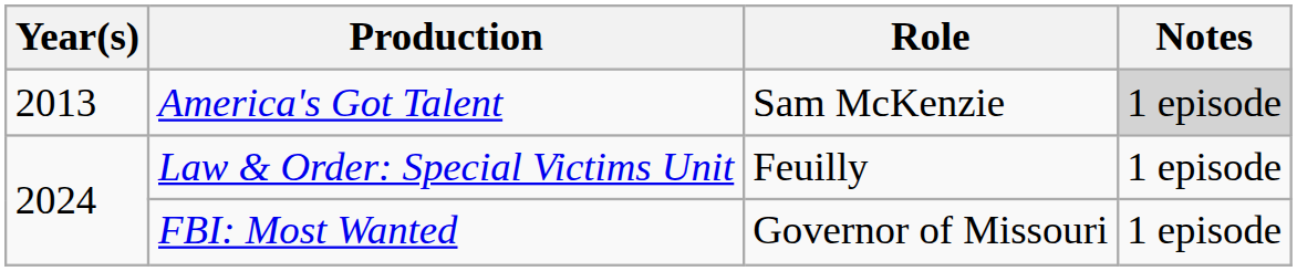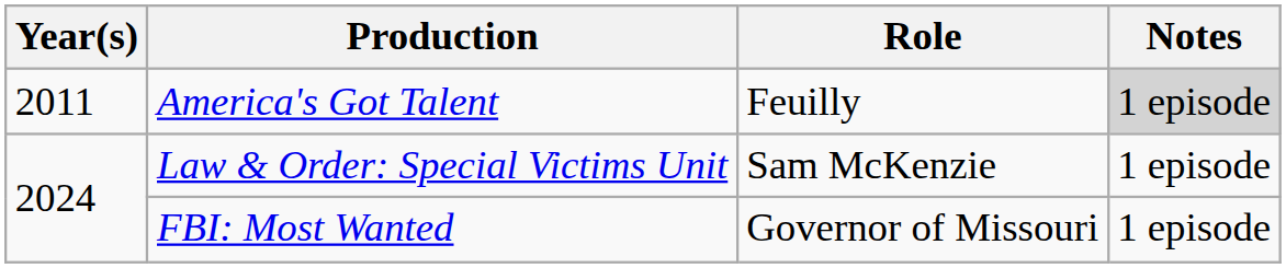 <table class="wikitable">
 <tr>
 <th>Year(s)</th>
 <th>Production</th>
 <th>Role</th>
 <th>Notes</th>
 </tr>
 <tr>
-<td>2013</td>
+<td>2011</td>
 <td><em><a href='#'>America's Got Talent</a></em></td>
-<td>Sam McKenzie</td>
+<td>Feuilly</td>
 <td style="background: lightgrey;">1 episode</td>
 </tr>
 <tr>
 <td rowspan=2>2024</td>
 <td><em><a href='#'>Law & Order: Special Victims Unit</a></em></td>
-<td>Feuilly</td>
+<td>Sam McKenzie</td>
 <td>1 episode</td>
 </tr>
 <tr>
 <td><em><a href='#'>FBI: Most Wanted</a></em></td>
 <td>Governor of Missouri</td>
 <td>1 episode</td>
 </tr>
 </table>
